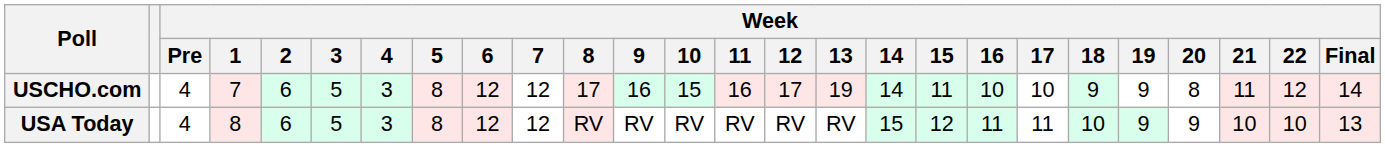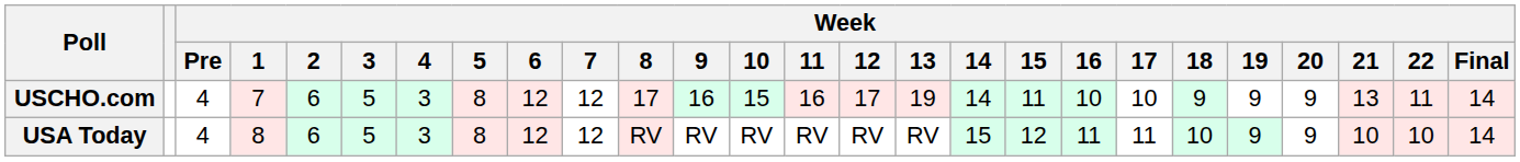 <table class="wikitable" style="white-space:nowrap;">
 <tr>
 <th scope="col" width="100" rowspan="2">Poll</th>
 <th rowspan="2"></th>
 <th colspan="25">Week</th>
 </tr>
 <tr>
 <th scope="col" width="30">Pre</th>
 <th scope="col" width="30">1</th>
 <th scope="col" width="30">2</th>
 <th scope="col" width="30">3</th>
 <th scope="col" width="30">4</th>
 <th scope="col" width="30">5</th>
 <th scope="col" width="30">6</th>
 <th scope="col" width="30">7</th>
 <th scope="col" width="30">8</th>
 <th scope="col" width="30">9</th>
 <th scope="col" width="30">10</th>
 <th scope="col" width="30">11</th>
 <th scope="col" width="30">12</th>
 <th scope="col" width="30">13</th>
 <th scope="col" width="30">14</th>
 <th scope="col" width="30">15</th>
 <th scope="col" width="30">16</th>
 <th scope="col" width="30">17</th>
 <th scope="col" width="30">18</th>
 <th scope="col" width="30">19</th>
 <th scope="col" width="30">20</th>
 <th scope="col" width="30">21</th>
 <th scope="col" width="30">22</th>
 <th scope="col" width="30">Final</th>
 </tr>
 <tr style="text-align:center;">
 <th>USCHO.com</th>
 <td bgcolor=FFFFFF></td>
 <td bgcolor=FFFFFF>4</td>
 <td bgcolor=FFE6E6>7</td>
 <td bgcolor=D8FFEB>6</td>
 <td bgcolor=D8FFEB>5</td>
 <td bgcolor=D8FFEB>3</td>
 <td bgcolor=FFE6E6>8</td>
 <td bgcolor=FFE6E6>12</td>
 <td bgcolor=FFFFFF>12</td>
 <td bgcolor=FFE6E6>17</td>
 <td bgcolor=D8FFEB>16</td>
 <td bgcolor=D8FFEB>15</td>
 <td bgcolor=FFE6E6>16</td>
 <td bgcolor=FFE6E6>17</td>
 <td bgcolor=FFE6E6>19</td>
 <td bgcolor=D8FFEB>14</td>
 <td bgcolor=D8FFEB>11</td>
 <td bgcolor=D8FFEB>10</td>
 <td bgcolor=FFFFFF>10</td>
 <td bgcolor=D8FFEB>9</td>
 <td bgcolor=FFFFFF>9</td>
-<td bgcolor=FFFFFF>8</td>
+<td bgcolor=FFFFFF>9</td>
+<td bgcolor=FFE6E6>13</td>
 <td bgcolor=FFE6E6>11</td>
-<td bgcolor=FFE6E6>12</td>
 <td bgcolor=FFE6E6>14</td>
 </tr>
 <tr style="text-align:center;">
 <th>USA Today</th>
 <td bgcolor=FFFFFF></td>
 <td bgcolor=FFFFFF>4</td>
 <td bgcolor=FFE6E6>8</td>
 <td bgcolor=D8FFEB>6</td>
 <td bgcolor=D8FFEB>5</td>
 <td bgcolor=D8FFEB>3</td>
 <td bgcolor=FFE6E6>8</td>
 <td bgcolor=FFE6E6>12</td>
 <td bgcolor=FFFFFF>12</td>
 <td bgcolor=FFE6E6>RV</td>
 <td bgcolor=FFFFFF>RV</td>
 <td bgcolor=FFFFFF>RV</td>
 <td bgcolor=FFFFFF>RV</td>
 <td bgcolor=FFFFFF>RV</td>
 <td bgcolor=FFFFFF>RV</td>
 <td bgcolor=D8FFEB>15</td>
 <td bgcolor=D8FFEB>12</td>
 <td bgcolor=D8FFEB>11</td>
 <td bgcolor=FFFFFF>11</td>
 <td bgcolor=D8FFEB>10</td>
 <td bgcolor=D8FFEB>9</td>
 <td bgcolor=FFFFFF>9</td>
 <td bgcolor=FFE6E6>10</td>
 <td bgcolor=FFE6E6>10</td>
-<td bgcolor=FFE6E6>13</td>
+<td bgcolor=FFE6E6>14</td>
 </tr>
 </table>
